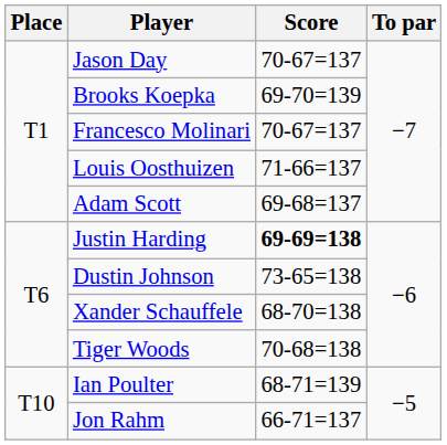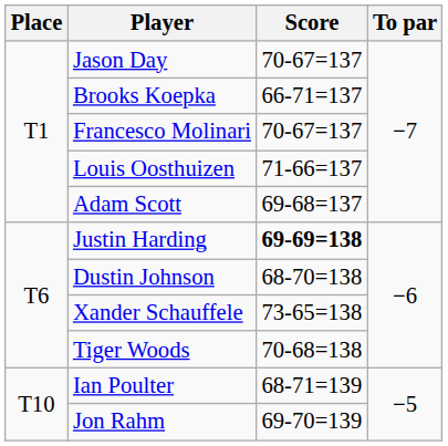 <table class="wikitable">
 <tr>
 <th>Place</th>
 <th>Player</th>
 <th>Score</th>
 <th>To par</th>
 </tr>
 <tr>
 <td rowspan=5 align=center>T1</td>
 <td> <a href='#'>Jason Day</a></td>
 <td>70-67=137</td>
 <td rowspan=5 align=center>−7</td>
 </tr>
 <tr>
 <td> <a href='#'>Brooks Koepka</a></td>
-<td>69-70=139</td>
+<td>66-71=137</td>
 </tr>
 <tr>
 <td> <a href='#'>Francesco Molinari</a></td>
 <td>70-67=137</td>
 </tr>
 <tr>
 <td> <a href='#'>Louis Oosthuizen</a></td>
 <td>71-66=137</td>
 </tr>
 <tr>
 <td> <a href='#'>Adam Scott</a></td>
 <td>69-68=137</td>
 </tr>
 <tr>
 <td rowspan=4 align=center>T6</td>
 <td> <a href='#'>Justin Harding</a></td>
 <td><strong>69-69=138</strong></td>
 <td rowspan=4 align=center>−6</td>
 </tr>
 <tr>
 <td> <a href='#'>Dustin Johnson</a></td>
-<td>73-65=138</td>
+<td>68-70=138</td>
 </tr>
 <tr>
 <td> <a href='#'>Xander Schauffele</a></td>
-<td>68-70=138</td>
+<td>73-65=138</td>
 </tr>
 <tr>
 <td> <a href='#'>Tiger Woods</a></td>
 <td>70-68=138</td>
 </tr>
 <tr>
 <td rowspan=2 align=center>T10</td>
 <td> <a href='#'>Ian Poulter</a></td>
 <td>68-71=139</td>
 <td rowspan=2 align=center>−5</td>
 </tr>
 <tr>
 <td> <a href='#'>Jon Rahm</a></td>
-<td>66-71=137</td>
+<td>69-70=139</td>
 </tr>
 </table>
